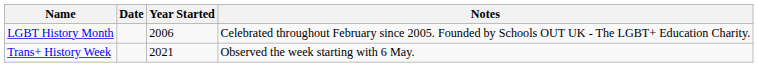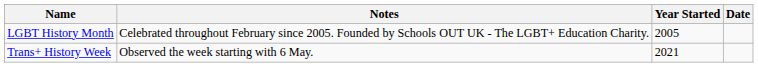 <table class="wikitable sortable">
 <tr>
 <th>Name</th>
+<th>Notes</th>
+<th>Year Started</th>
 <th>Date</th>
-<th>Year Started</th>
-<th>Notes</th>
 </tr>
 <tr>
 <td><a href='#'>LGBT History Month</a></td>
+<td>Celebrated throughout February since 2005. Founded by Schools OUT UK - The LGBT+ Education Charity.</td>
+<td>2005</td>
 <td></td>
-<td>2006</td>
-<td>Celebrated throughout February since 2005. Founded by Schools OUT UK - The LGBT+ Education Charity.</td>
 </tr>
 <tr>
 <td><a href='#'>Trans+ History Week</a></td>
+<td>Observed the week starting with 6 May.</td>
+<td>2021</td>
 <td></td>
-<td>2021</td>
-<td>Observed the week starting with 6 May.</td>
 </tr>
 </table>
